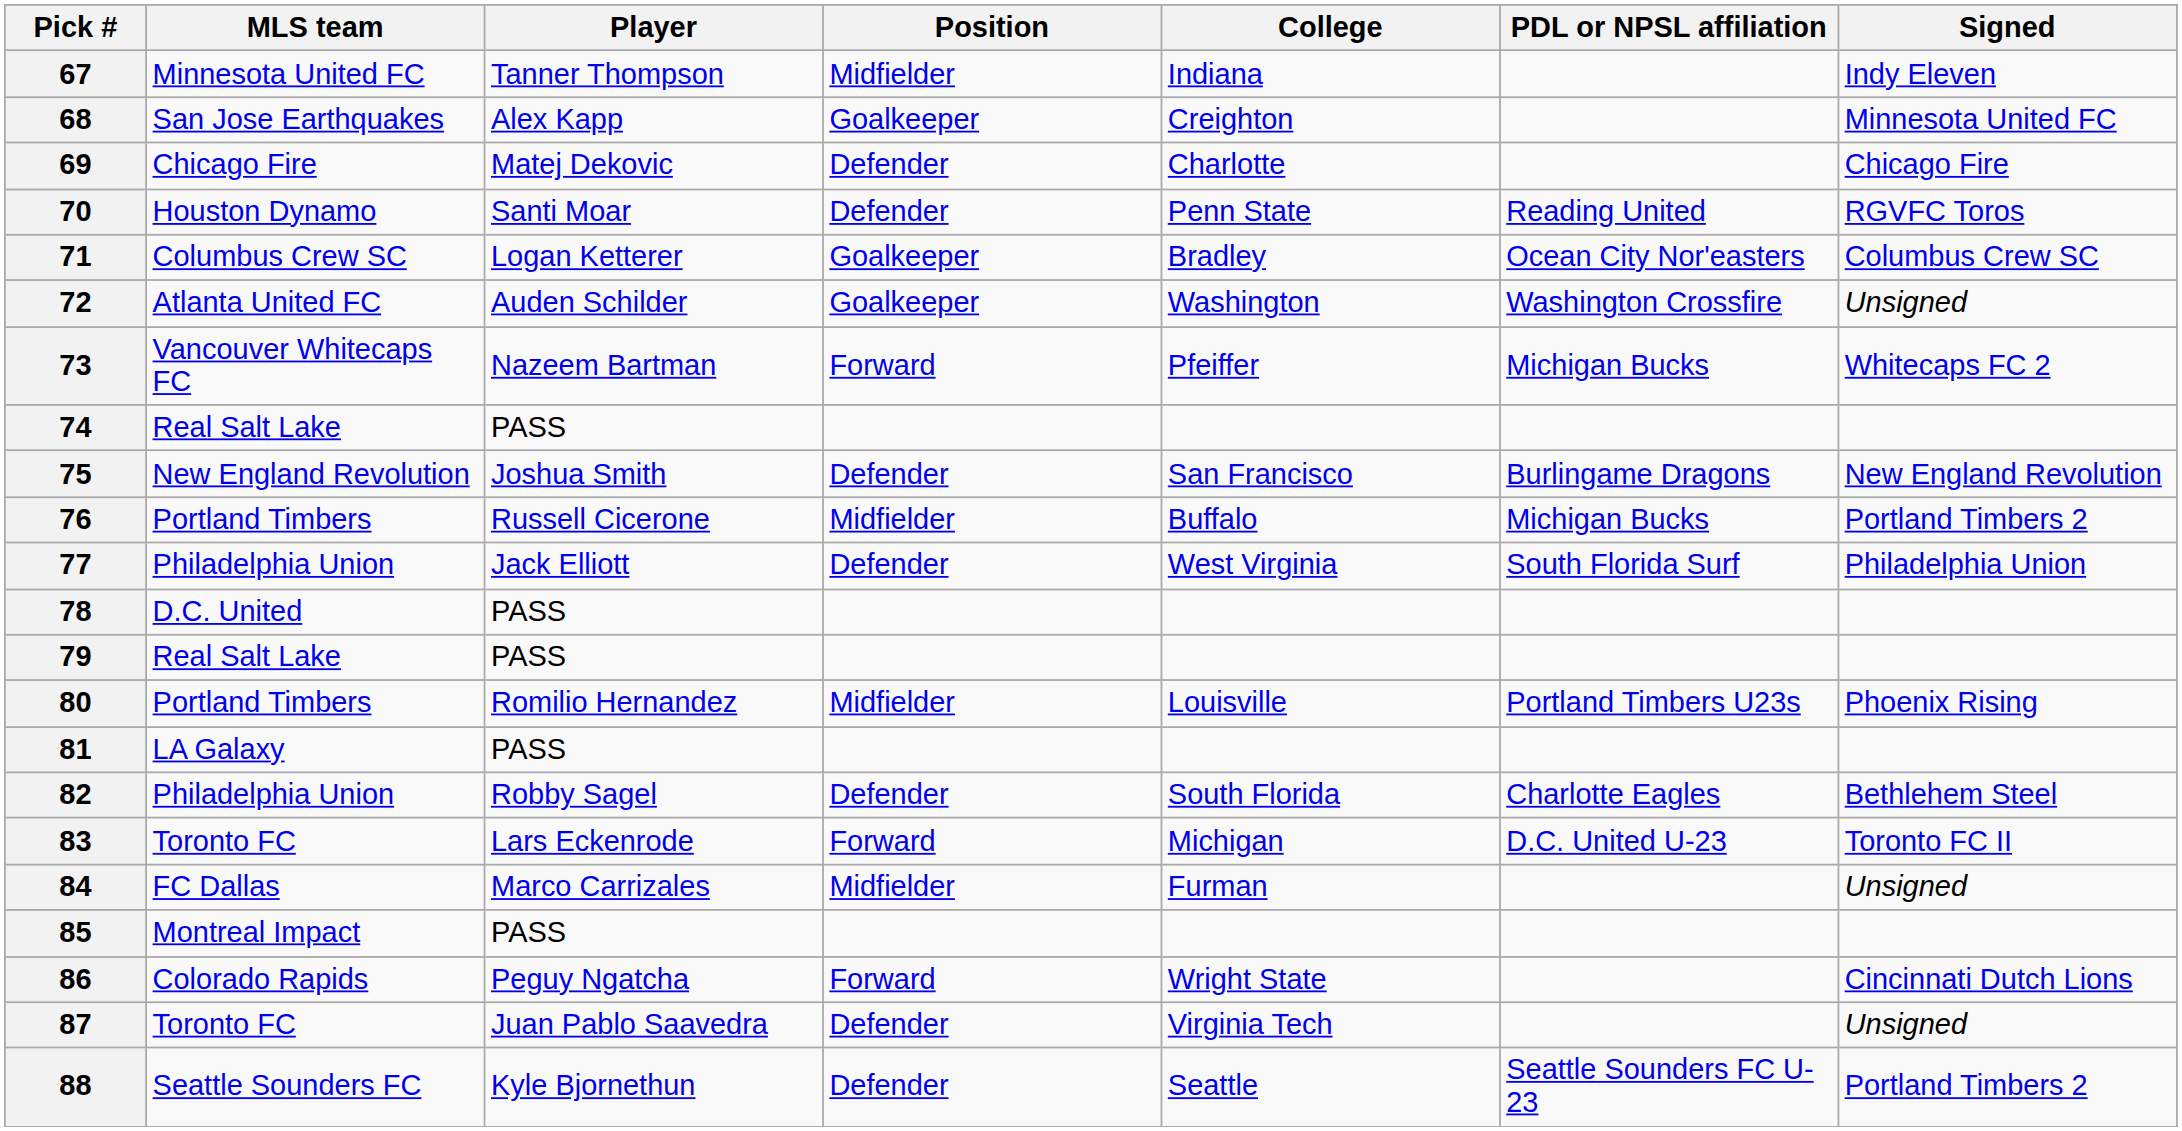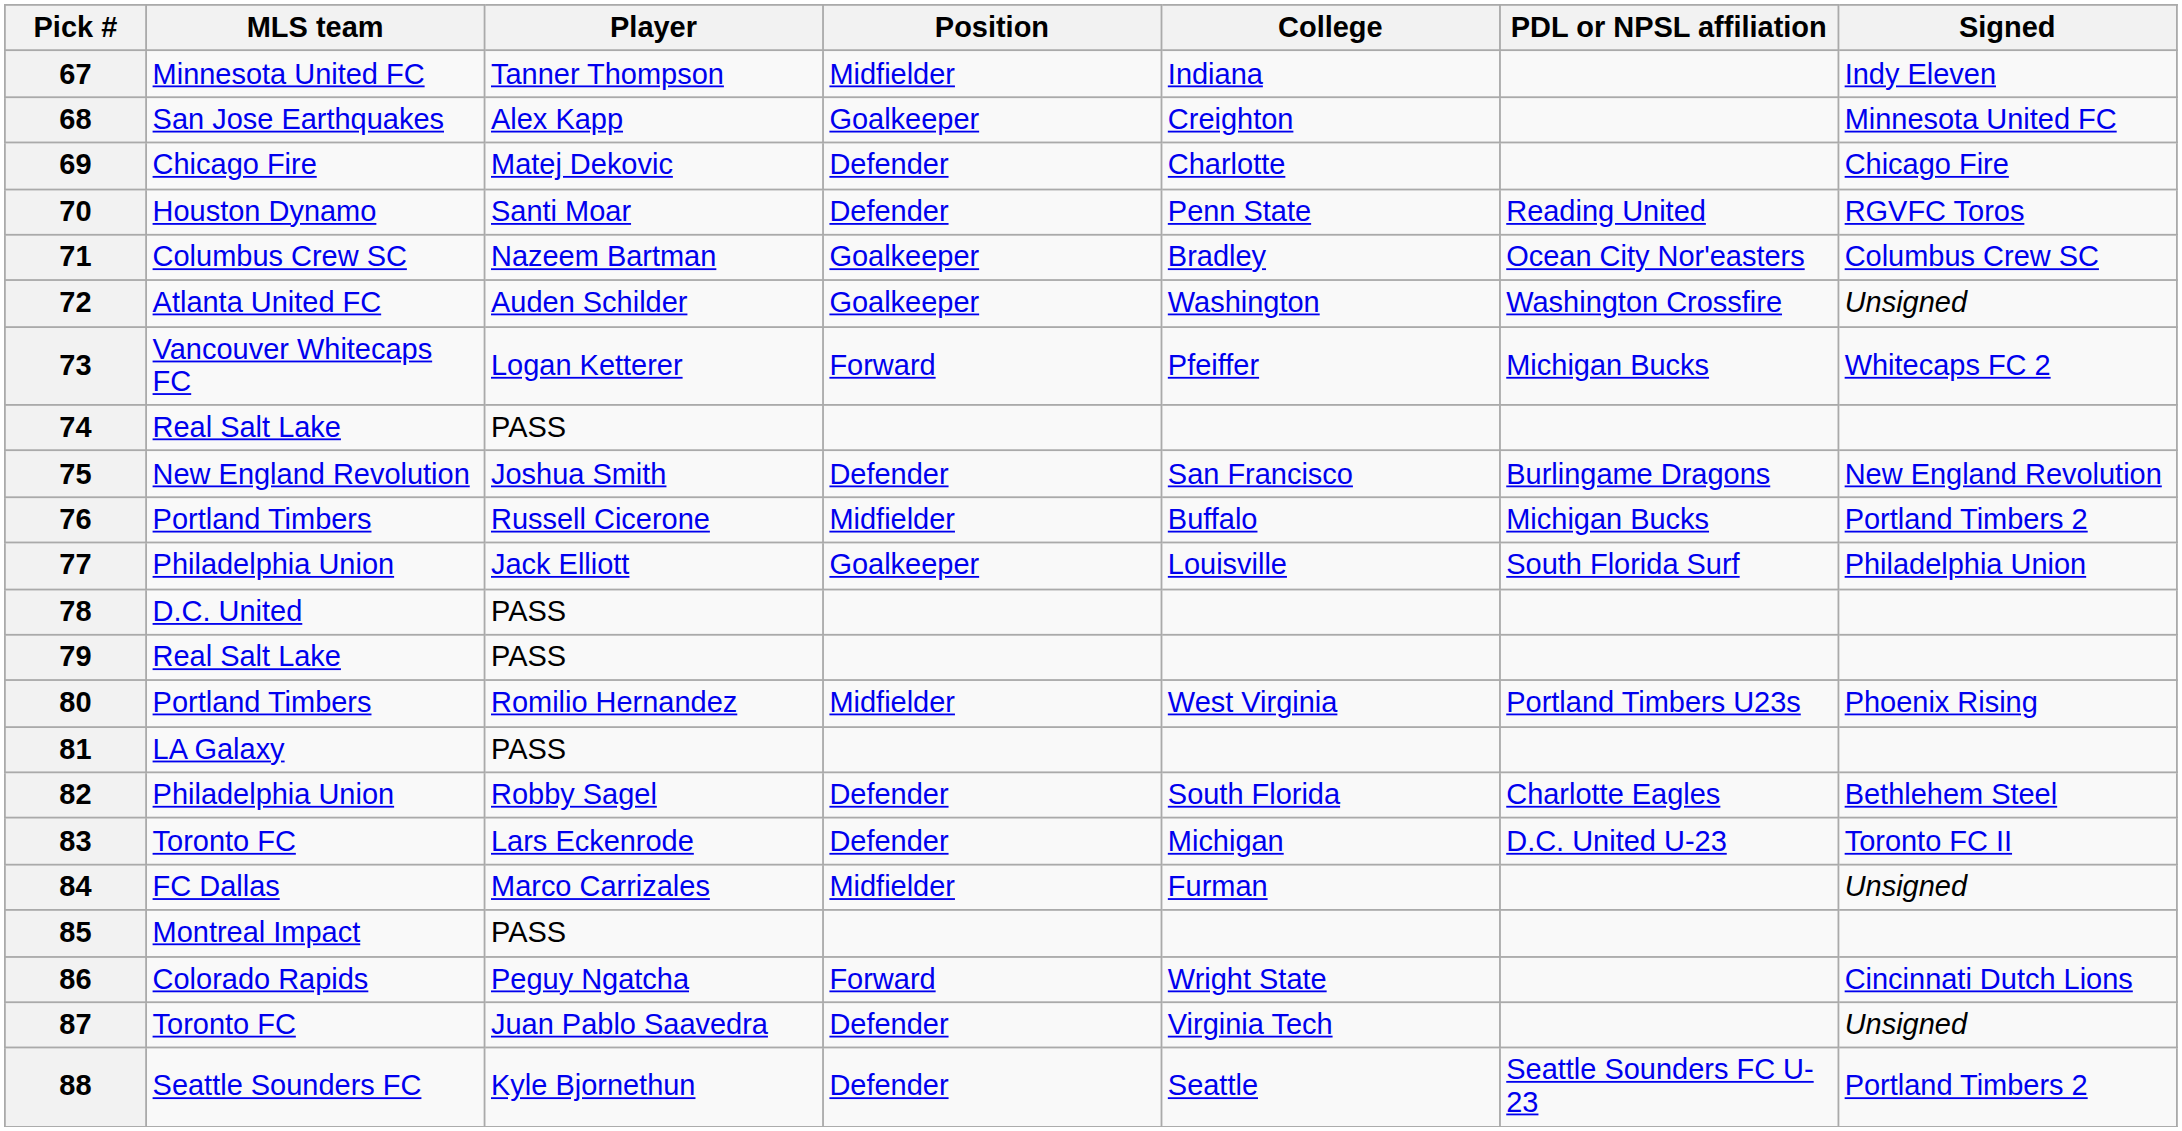 <table class="wikitable sortable" style="width:95%">
 <tr>
 <th width=5%>Pick #</th>
 <th width=12%>MLS team</th>
 <th width=12%>Player</th>
 <th width=12%>Position</th>
 <th width=12%>College</th>
 <th width=12%>PDL or NPSL affiliation</th>
 <th width=12%>Signed</th>
 </tr>
 <tr>
 <th>67</th>
 <td><a href='#'>Minnesota United FC</a></td>
 <td> <a href='#'>Tanner Thompson</a></td>
 <td><a href='#'>Midfielder</a></td>
 <td><a href='#'>Indiana</a></td>
 <td></td>
 <td> <a href='#'>Indy Eleven</a></td>
 </tr>
 <tr>
 <th>68</th>
 <td><a href='#'>San Jose Earthquakes</a></td>
 <td> <a href='#'>Alex Kapp</a></td>
 <td><a href='#'>Goalkeeper</a></td>
 <td><a href='#'>Creighton</a></td>
 <td></td>
 <td> <a href='#'>Minnesota United FC</a></td>
 </tr>
 <tr>
 <th>69</th>
 <td><a href='#'>Chicago Fire</a></td>
 <td> <a href='#'>Matej Dekovic</a></td>
 <td><a href='#'>Defender</a></td>
 <td><a href='#'>Charlotte</a></td>
 <td></td>
 <td> <a href='#'>Chicago Fire</a></td>
 </tr>
 <tr>
 <th>70</th>
 <td><a href='#'>Houston Dynamo</a></td>
 <td> <a href='#'>Santi Moar</a></td>
 <td><a href='#'>Defender</a></td>
 <td><a href='#'>Penn State</a></td>
 <td><a href='#'>Reading United</a></td>
 <td> <a href='#'>RGVFC Toros</a></td>
 </tr>
 <tr>
 <th>71</th>
 <td><a href='#'>Columbus Crew SC</a></td>
-<td> <a href='#'>Logan Ketterer</a></td>
+<td> <a href='#'>Nazeem Bartman</a></td>
 <td><a href='#'>Goalkeeper</a></td>
 <td><a href='#'>Bradley</a></td>
 <td><a href='#'>Ocean City Nor'easters</a></td>
 <td> <a href='#'>Columbus Crew SC</a></td>
 </tr>
 <tr>
 <th>72</th>
 <td><a href='#'>Atlanta United FC</a></td>
 <td> <a href='#'>Auden Schilder</a></td>
 <td><a href='#'>Goalkeeper</a></td>
 <td><a href='#'>Washington</a></td>
 <td><a href='#'>Washington Crossfire</a></td>
 <td><em>Unsigned</em></td>
 </tr>
 <tr>
 <th>73</th>
 <td><a href='#'>Vancouver Whitecaps FC</a></td>
-<td> <a href='#'>Nazeem Bartman</a></td>
+<td> <a href='#'>Logan Ketterer</a></td>
 <td><a href='#'>Forward</a></td>
 <td><a href='#'>Pfeiffer</a></td>
 <td><a href='#'>Michigan Bucks</a></td>
 <td> <a href='#'>Whitecaps FC 2</a></td>
 </tr>
 <tr>
 <th>74</th>
 <td><a href='#'>Real Salt Lake</a></td>
 <td>PASS</td>
 <td></td>
 <td></td>
 <td></td>
 <td></td>
 </tr>
 <tr>
 <th>75</th>
 <td><a href='#'>New England Revolution</a></td>
 <td> <a href='#'>Joshua Smith</a></td>
 <td><a href='#'>Defender</a></td>
 <td><a href='#'>San Francisco</a></td>
 <td><a href='#'>Burlingame Dragons</a></td>
 <td> <a href='#'>New England Revolution</a></td>
 </tr>
 <tr>
 <th>76</th>
 <td><a href='#'>Portland Timbers</a></td>
 <td> <a href='#'>Russell Cicerone</a></td>
 <td><a href='#'>Midfielder</a></td>
 <td><a href='#'>Buffalo</a></td>
 <td><a href='#'>Michigan Bucks</a></td>
 <td> <a href='#'>Portland Timbers 2</a></td>
 </tr>
 <tr>
 <th>77</th>
 <td><a href='#'>Philadelphia Union</a></td>
 <td> <a href='#'>Jack Elliott</a></td>
-<td><a href='#'>Defender</a></td>
-<td><a href='#'>West Virginia</a></td>
+<td><a href='#'>Goalkeeper</a></td>
+<td><a href='#'>Louisville</a></td>
 <td><a href='#'>South Florida Surf</a></td>
 <td> <a href='#'>Philadelphia Union</a></td>
 </tr>
 <tr>
 <th>78</th>
 <td><a href='#'>D.C. United</a></td>
 <td>PASS</td>
 <td></td>
 <td></td>
 <td></td>
 <td></td>
 </tr>
 <tr>
 <th>79</th>
 <td><a href='#'>Real Salt Lake</a></td>
 <td>PASS</td>
 <td></td>
 <td></td>
 <td></td>
 <td></td>
 </tr>
 <tr>
 <th>80</th>
 <td><a href='#'>Portland Timbers</a></td>
 <td> <a href='#'>Romilio Hernandez</a></td>
 <td><a href='#'>Midfielder</a></td>
-<td><a href='#'>Louisville</a></td>
+<td><a href='#'>West Virginia</a></td>
 <td><a href='#'>Portland Timbers U23s</a></td>
 <td> <a href='#'>Phoenix Rising</a></td>
 </tr>
 <tr>
 <th>81</th>
 <td><a href='#'>LA Galaxy</a></td>
 <td>PASS</td>
 <td></td>
 <td></td>
 <td></td>
 <td></td>
 </tr>
 <tr>
 <th>82</th>
 <td><a href='#'>Philadelphia Union</a></td>
 <td> <a href='#'>Robby Sagel</a></td>
 <td><a href='#'>Defender</a></td>
 <td><a href='#'>South Florida</a></td>
 <td><a href='#'>Charlotte Eagles</a></td>
 <td> <a href='#'>Bethlehem Steel</a></td>
 </tr>
 <tr>
 <th>83</th>
 <td><a href='#'>Toronto FC</a></td>
 <td> <a href='#'>Lars Eckenrode</a></td>
-<td><a href='#'>Forward</a></td>
+<td><a href='#'>Defender</a></td>
 <td><a href='#'>Michigan</a></td>
 <td><a href='#'>D.C. United U-23</a></td>
 <td> <a href='#'>Toronto FC II</a></td>
 </tr>
 <tr>
 <th>84</th>
 <td><a href='#'>FC Dallas</a></td>
 <td> <a href='#'>Marco Carrizales</a></td>
 <td><a href='#'>Midfielder</a></td>
 <td><a href='#'>Furman</a></td>
 <td></td>
 <td><em>Unsigned</em></td>
 </tr>
 <tr>
 <th>85</th>
 <td><a href='#'>Montreal Impact</a></td>
 <td>PASS</td>
 <td></td>
 <td></td>
 <td></td>
 <td></td>
 </tr>
 <tr>
 <th>86</th>
 <td><a href='#'>Colorado Rapids</a></td>
 <td> <a href='#'>Peguy Ngatcha</a></td>
 <td><a href='#'>Forward</a></td>
 <td><a href='#'>Wright State</a></td>
 <td></td>
 <td> <a href='#'>Cincinnati Dutch Lions</a></td>
 </tr>
 <tr>
 <th>87</th>
 <td><a href='#'>Toronto FC</a></td>
 <td> <a href='#'>Juan Pablo Saavedra</a></td>
 <td><a href='#'>Defender</a></td>
 <td><a href='#'>Virginia Tech</a></td>
 <td></td>
 <td><em>Unsigned</em></td>
 </tr>
 <tr>
 <th>88</th>
 <td><a href='#'>Seattle Sounders FC</a></td>
 <td> <a href='#'>Kyle Bjornethun</a></td>
 <td><a href='#'>Defender</a></td>
 <td><a href='#'>Seattle</a></td>
 <td><a href='#'>Seattle Sounders FC U-23</a></td>
 <td> <a href='#'>Portland Timbers 2</a></td>
 </tr>
 <tr>
 </tr>
 </table>
